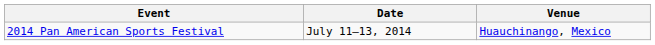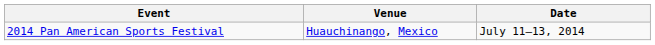 <table class=wikitable>
 <tr>
 <th width=350>Event</th>
+<th width=200>Venue</th>
 <th width=200>Date</th>
-<th width=200>Venue</th>
 </tr>
 <tr>
 <td><a href='#'>2014 Pan American Sports Festival</a></td>
+<td> <a href='#'>Huauchinango</a>, <a href='#'>Mexico</a></td>
 <td>July 11–13, 2014</td>
-<td> <a href='#'>Huauchinango</a>, <a href='#'>Mexico</a></td>
 </tr>
 </table>
